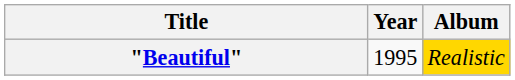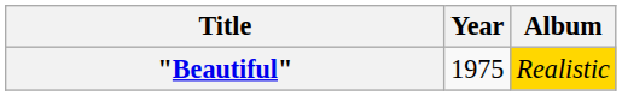 <table class="wikitable plainrowheaders" style="text-align:center;">
 <tr>
 <th scope="col" style="width:16em;">Title</th>
 <th scope="col">Year</th>
 <th scope="col">Album</th>
 </tr>
 <tr>
 <th scope="row">"<a href='#'>Beautiful</a>"</th>
-<td>1995</td>
+<td>1975</td>
 <td style="background: gold;"><em>Realistic</em></td>
 </tr>
 </table>
